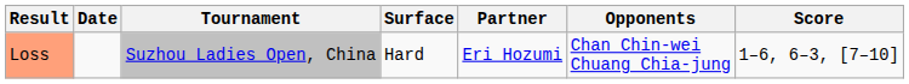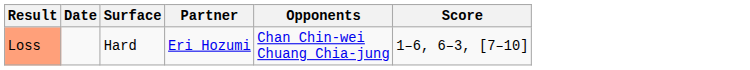 <table class="sortable wikitable">
 <tr>
 <th>Result</th>
 <th>Date</th>
-<th>Tournament</th>
 <th>Surface</th>
 <th>Partner</th>
 <th>Opponents</th>
 <th class="unsortable">Score</th>
 </tr>
 <tr>
 <td style="background:#ffa07a;">Loss</td>
 <td><a href='#'></a></td>
-<td style="background:silver;"><a href='#'>Suzhou Ladies Open</a>, China</td>
 <td>Hard</td>
 <td> <a href='#'>Eri Hozumi</a></td>
 <td> <a href='#'>Chan Chin-wei</a> <br>  <a href='#'>Chuang Chia-jung</a></td>
 <td>1–6, 6–3, [7–10]</td>
 </tr>
 </table>
